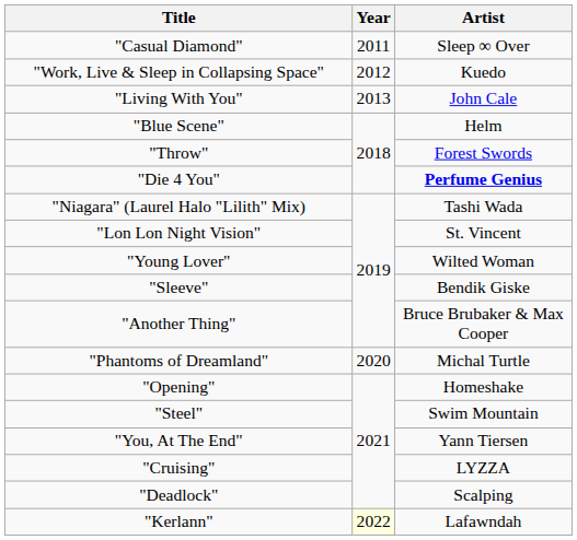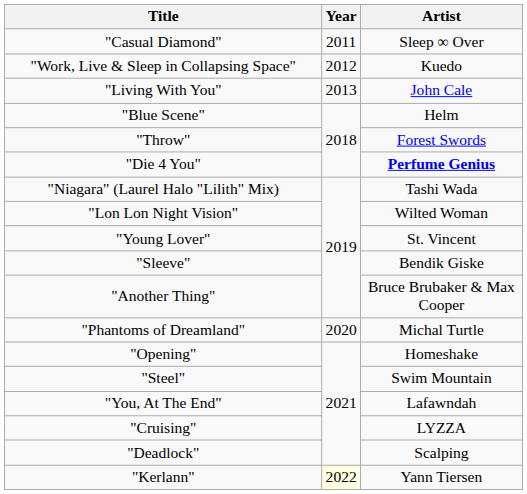 <table class="wikitable plainrowheaders" style="text-align:center">
 <tr>
 <th scope="col" style="width:20em;">Title</th>
 <th scope="col" style="width:1em;">Year</th>
 <th scope="col" style="width:10em;">Artist</th>
 </tr>
 <tr>
 <td scope="row">"Casual Diamond"</td>
 <td>2011</td>
 <td>Sleep ∞ Over</td>
 </tr>
 <tr>
 <td scope="row">"Work, Live & Sleep in Collapsing Space"</td>
 <td>2012</td>
 <td>Kuedo</td>
 </tr>
 <tr>
 <td scope="row">"Living With You"</td>
 <td>2013</td>
 <td><a href='#'>John Cale</a></td>
 </tr>
 <tr>
 <td scope="row">"Blue Scene"</td>
 <td rowspan="3">2018</td>
 <td>Helm</td>
 </tr>
 <tr>
 <td scope="row">"Throw"</td>
 <td><a href='#'>Forest Swords</a></td>
 </tr>
 <tr>
 <td scope="row">"Die 4 You"</td>
 <td><strong><a href='#'>Perfume Genius</a></strong></td>
 </tr>
 <tr>
 <td>"Niagara" (Laurel Halo "Lilith" Mix)</td>
 <td rowspan="5">2019</td>
 <td>Tashi Wada</td>
 </tr>
 <tr>
 <td>"Lon Lon Night Vision"</td>
-<td>St. Vincent</td>
+<td>Wilted Woman</td>
 </tr>
 <tr>
 <td>"Young Lover"</td>
-<td>Wilted Woman</td>
+<td>St. Vincent</td>
 </tr>
 <tr>
 <td>"Sleeve"</td>
 <td>Bendik Giske</td>
 </tr>
 <tr>
 <td>"Another Thing"</td>
 <td>Bruce Brubaker & Max Cooper</td>
 </tr>
 <tr>
 <td>"Phantoms of Dreamland"</td>
 <td>2020</td>
 <td>Michal Turtle</td>
 </tr>
 <tr>
 <td>"Opening"</td>
 <td rowspan="5">2021</td>
 <td>Homeshake</td>
 </tr>
 <tr>
 <td>"Steel"</td>
 <td>Swim Mountain</td>
 </tr>
 <tr>
 <td>"You, At The End"</td>
-<td>Yann Tiersen</td>
+<td>Lafawndah</td>
 </tr>
 <tr>
 <td>"Cruising"</td>
 <td>LYZZA</td>
 </tr>
 <tr>
 <td>"Deadlock"</td>
 <td>Scalping</td>
 </tr>
 <tr>
 <td>"Kerlann"</td>
 <td style="background: lightyellow;">2022</td>
-<td>Lafawndah</td>
+<td>Yann Tiersen</td>
 </tr>
 </table>
